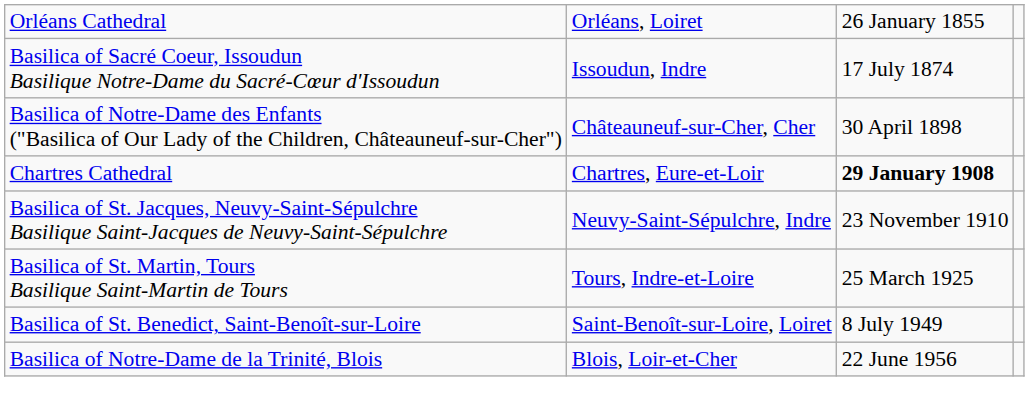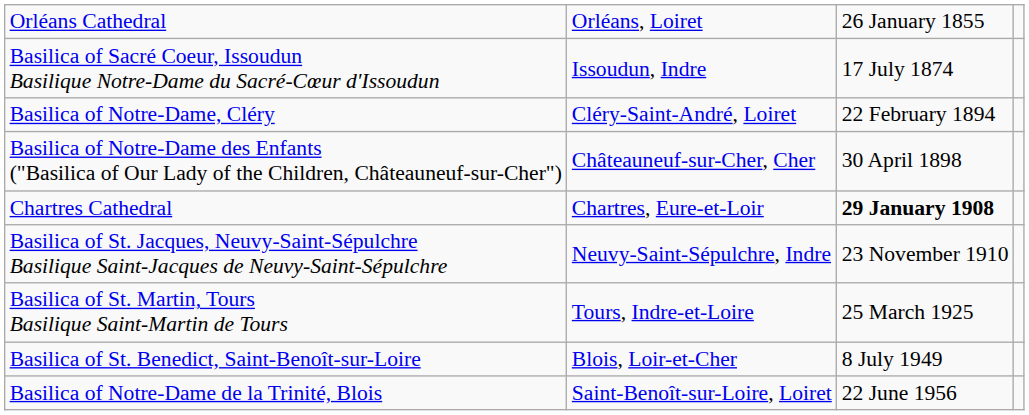 <table class="wikitable">
 <tr>
 <td><a href='#'>Orléans Cathedral</a></td>
 <td><a href='#'>Orléans</a>, <a href='#'>Loiret</a></td>
 <td>26 January 1855</td>
 <td></td>
 </tr>
 <tr>
 <td><a href='#'>Basilica of Sacré Coeur, Issoudun</a><br><em>Basilique Notre-Dame du Sacré-Cœur d'Issoudun</em></td>
 <td><a href='#'>Issoudun</a>, <a href='#'>Indre</a></td>
 <td>17 July 1874</td>
+<td></td>
+</tr>
+<tr>
+<td><a href='#'>Basilica of Notre-Dame, Cléry</a></td>
+<td><a href='#'>Cléry-Saint-André</a>, <a href='#'>Loiret</a></td>
+<td>22 February 1894</td>
 <td></td>
 </tr>
 <tr>
 <td><a href='#'>Basilica of Notre-Dame des Enfants</a><br>("Basilica of Our Lady of the Children, Châteauneuf-sur-Cher")</td>
 <td><a href='#'>Châteauneuf-sur-Cher</a>, <a href='#'>Cher</a></td>
 <td>30 April 1898</td>
 <td></td>
 </tr>
 <tr>
 <td><a href='#'>Chartres Cathedral</a></td>
 <td><a href='#'>Chartres</a>, <a href='#'>Eure-et-Loir</a></td>
 <td><strong>29 January 1908</strong></td>
 <td></td>
 </tr>
 <tr>
 <td><a href='#'>Basilica of St. Jacques, Neuvy-Saint-Sépulchre</a><br><em>Basilique Saint-Jacques de Neuvy-Saint-Sépulchre</em></td>
 <td><a href='#'>Neuvy-Saint-Sépulchre</a>, <a href='#'>Indre</a></td>
 <td>23 November 1910</td>
 <td></td>
 </tr>
 <tr>
 <td><a href='#'>Basilica of St. Martin, Tours</a><br><em>Basilique Saint-Martin de Tours</em></td>
 <td><a href='#'>Tours</a>, <a href='#'>Indre-et-Loire</a></td>
 <td>25 March 1925</td>
 <td></td>
 </tr>
 <tr>
 <td><a href='#'>Basilica of St. Benedict, Saint-Benoît-sur-Loire</a></td>
-<td><a href='#'>Saint-Benoît-sur-Loire</a>, <a href='#'>Loiret</a></td>
+<td><a href='#'>Blois</a>, <a href='#'>Loir-et-Cher</a></td>
 <td>8 July 1949</td>
 <td></td>
 </tr>
 <tr>
 <td><a href='#'>Basilica of Notre-Dame de la Trinité, Blois</a></td>
-<td><a href='#'>Blois</a>, <a href='#'>Loir-et-Cher</a></td>
+<td><a href='#'>Saint-Benoît-sur-Loire</a>, <a href='#'>Loiret</a></td>
 <td>22 June 1956</td>
 <td></td>
 </tr>
 </table>
